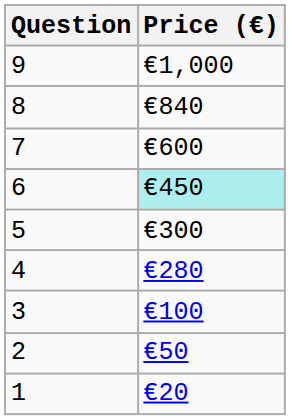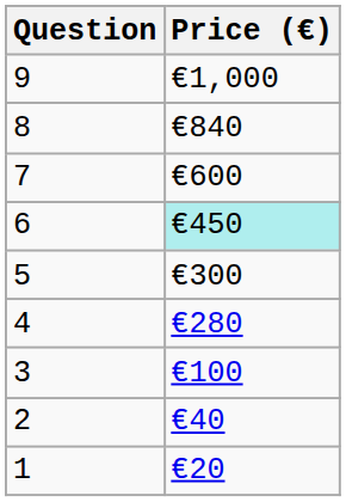 <table class="wikitable wikicenter">
 <tr>
 <th rowspan="1">Question</th>
 <th colspan="1">Price (€)</th>
 </tr>
 <tr>
 <td>9</td>
 <td>€1,000</td>
 </tr>
 <tr>
 <td>8</td>
 <td>€840</td>
 </tr>
 <tr>
 <td>7</td>
 <td>€600</td>
 </tr>
 <tr>
 <td>6</td>
 <td style="background: paleturquoise;">€450</td>
 </tr>
 <tr>
 <td>5</td>
 <td>€300</td>
 </tr>
 <tr>
 <td>4</td>
 <td><a href='#'>€280</a></td>
 </tr>
 <tr>
 <td>3</td>
 <td><a href='#'>€100</a></td>
 </tr>
 <tr>
 <td>2</td>
-<td><a href='#'>€50</a></td>
+<td><a href='#'>€40</a></td>
 </tr>
 <tr>
 <td>1</td>
 <td><a href='#'>€20</a></td>
 </tr>
 </table>
